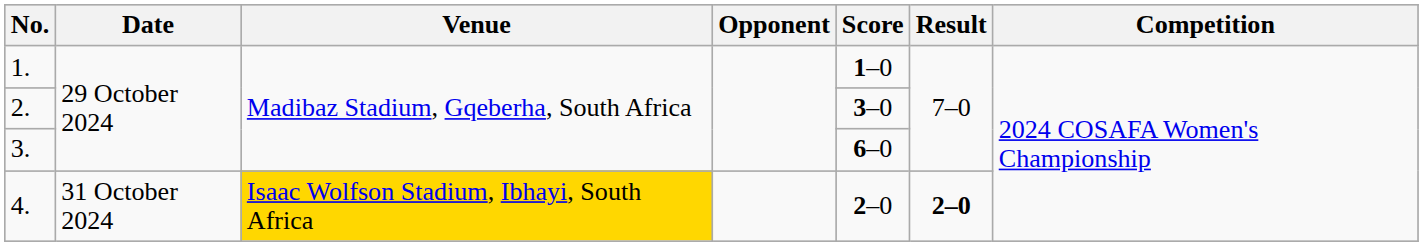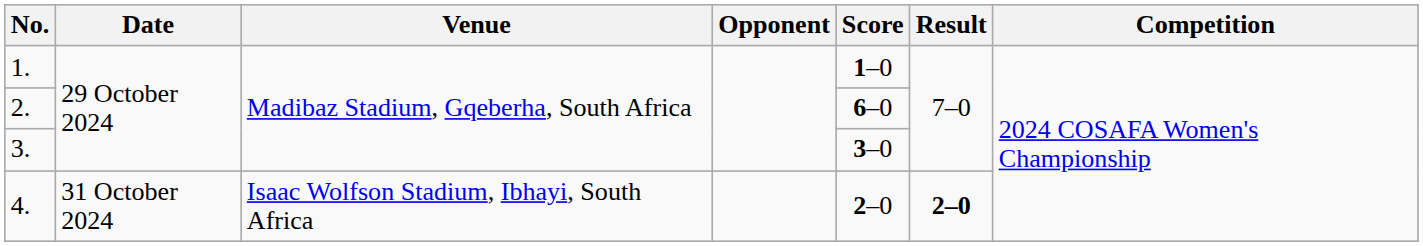 <table class="wikitable">
 <tr>
 <th>No.</th>
 <th>Date</th>
 <th>Venue</th>
 <th>Opponent</th>
 <th>Score</th>
 <th>Result</th>
 <th>Competition</th>
 </tr>
 <tr>
 <td>1.</td>
 <td rowspan=3>29 October 2024</td>
 <td rowspan=3><a href='#'>Madibaz Stadium</a>, <a href='#'>Gqeberha</a>, South Africa</td>
 <td rowspan=3></td>
 <td align=center><strong>1</strong>–0</td>
 <td rowspan=3 align=center>7–0</td>
 <td rowspan=4><a href='#'>2024 COSAFA Women's Championship</a></td>
 </tr>
 <tr>
 <td>2.</td>
-<td align=center><strong>3</strong>–0</td>
+<td align=center><strong>6</strong>–0</td>
 </tr>
 <tr>
 <td>3.</td>
-<td align=center><strong>6</strong>–0</td>
+<td align=center><strong>3</strong>–0</td>
 </tr>
 <tr>
 <td>4.</td>
 <td>31 October 2024</td>
-<td style="background: gold;"><a href='#'>Isaac Wolfson Stadium</a>, <a href='#'>Ibhayi</a>, South Africa</td>
+<td><a href='#'>Isaac Wolfson Stadium</a>, <a href='#'>Ibhayi</a>, South Africa</td>
 <td></td>
 <td align=center><strong>2</strong>–0</td>
 <td align=center><strong>2–0</strong></td>
 </tr>
 </table>
